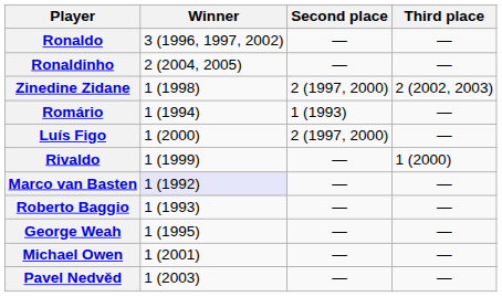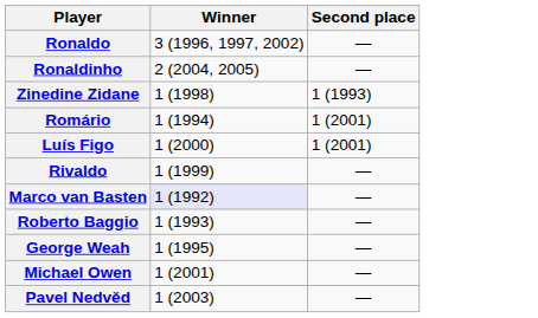 <table class="wikitable plainrowheaders">
 <tr>
 <th scope="col">Player</th>
 <th scope="col">Winner</th>
 <th scope="col">Second place</th>
-<th scope="col">Third place</th>
 </tr>
 <tr>
 <th scope="row"> <a href='#'>Ronaldo</a></th>
 <td>3 (1996, 1997, 2002)</td>
-<td align="center">—</td>
 <td align="center">—</td>
 </tr>
 <tr>
 <th scope="row"> <a href='#'>Ronaldinho</a></th>
 <td>2 (2004, 2005)</td>
 <td align="center">—</td>
-<td align="center">—</td>
 </tr>
 <tr>
 <th scope="row"> <a href='#'>Zinedine Zidane</a></th>
 <td>1 (1998)</td>
-<td>2 (1997, 2000)</td>
-<td>2 (2002, 2003)</td>
+<td>1 (1993)</td>
 </tr>
 <tr>
 <th scope="row"> <a href='#'>Romário</a></th>
 <td>1 (1994)</td>
-<td>1 (1993)</td>
-<td align="center">—</td>
+<td>1 (2001)</td>
 </tr>
 <tr>
 <th scope="row"> <a href='#'>Luís Figo</a></th>
 <td>1 (2000)</td>
-<td>2 (1997, 2000)</td>
-<td align="center">—</td>
+<td>1 (2001)</td>
 </tr>
 <tr>
 <th scope="row"> <a href='#'>Rivaldo</a></th>
 <td>1 (1999)</td>
 <td align="center">—</td>
-<td>1 (2000)</td>
 </tr>
 <tr>
 <th scope="row"> <a href='#'>Marco van Basten</a></th>
 <td style="background: lavender;">1 (1992)</td>
-<td align="center">—</td>
 <td align="center">—</td>
 </tr>
 <tr>
 <th scope="row"> <a href='#'>Roberto Baggio</a></th>
 <td>1 (1993)</td>
 <td align="center">—</td>
-<td align="center">—</td>
 </tr>
 <tr>
 <th scope="row"> <a href='#'>George Weah</a></th>
 <td>1 (1995)</td>
-<td align="center">—</td>
 <td align="center">—</td>
 </tr>
 <tr>
 <th scope="row"> <a href='#'>Michael Owen</a></th>
 <td>1 (2001)</td>
 <td align="center">—</td>
-<td align="center">—</td>
 </tr>
 <tr>
 <th scope="row"> <a href='#'>Pavel Nedvěd</a></th>
 <td>1 (2003)</td>
 <td align="center">—</td>
-<td align="center">—</td>
 </tr>
 </table>
